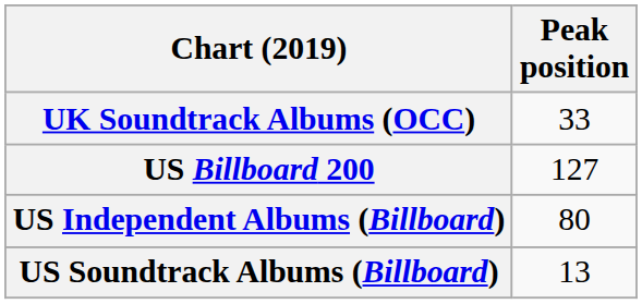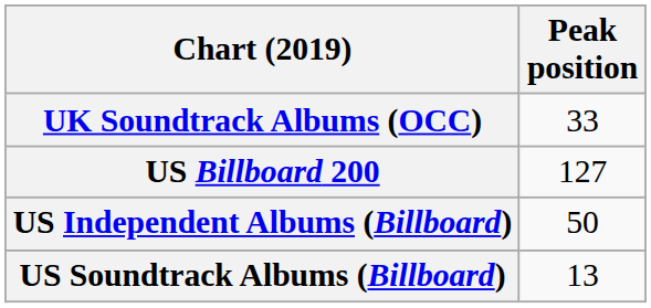 <table class="wikitable plainrowheaders" style="text-align:center">
 <tr>
 <th scope="col">Chart (2019)</th>
 <th scope="col">Peak<br>position</th>
 </tr>
 <tr>
 <th scope="row"><a href='#'>UK Soundtrack Albums</a> (<a href='#'>OCC</a>)</th>
 <td>33</td>
 </tr>
 <tr>
 <th scope="row">US <a href='#'><em>Billboard</em> 200</a></th>
 <td>127</td>
 </tr>
 <tr>
 <th scope="row">US <a href='#'>Independent Albums</a> (<a href='#'><em>Billboard</em></a>)</th>
-<td>80</td>
+<td>50</td>
 </tr>
 <tr>
 <th scope="row">US Soundtrack Albums (<a href='#'><em>Billboard</em></a>)</th>
 <td>13</td>
 </tr>
 </table>
